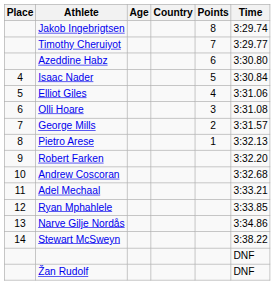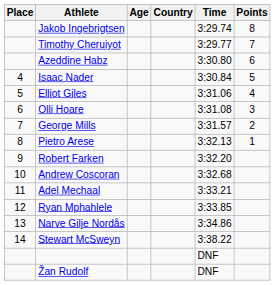 <table class="wikitable mw-datatable sortable">
 <tr>
 <th>Place</th>
 <th>Athlete</th>
 <th>Age</th>
 <th>Country</th>
+<th>Time</th>
 <th>Points</th>
-<th>Time</th>
 </tr>
 <tr>
 <td align=center></td>
 <td><a href='#'>Jakob Ingebrigtsen</a></td>
 <td></td>
 <td></td>
+<td>3:29.74</td>
 <td align=center>8</td>
-<td>3:29.74</td>
 </tr>
 <tr>
 <td align=center></td>
 <td><a href='#'>Timothy Cheruiyot</a></td>
 <td></td>
 <td></td>
+<td>3:29.77</td>
 <td align=center>7</td>
-<td>3:29.77</td>
 </tr>
 <tr>
 <td align=center></td>
 <td><a href='#'>Azeddine Habz</a></td>
 <td></td>
 <td></td>
+<td>3:30.80</td>
 <td align=center>6</td>
-<td>3:30.80</td>
 </tr>
 <tr>
 <td align=center>4</td>
 <td><a href='#'>Isaac Nader</a></td>
 <td></td>
 <td></td>
+<td>3:30.84</td>
 <td align=center>5</td>
-<td>3:30.84</td>
 </tr>
 <tr>
 <td align=center>5</td>
 <td><a href='#'>Elliot Giles</a></td>
 <td></td>
 <td></td>
+<td>3:31.06</td>
 <td align=center>4</td>
-<td>3:31.06</td>
 </tr>
 <tr>
 <td align=center>6</td>
 <td><a href='#'>Olli Hoare</a></td>
 <td></td>
 <td></td>
+<td>3:31.08</td>
 <td align=center>3</td>
-<td>3:31.08</td>
 </tr>
 <tr>
 <td align=center>7</td>
 <td><a href='#'>George Mills</a></td>
 <td></td>
 <td></td>
+<td>3:31.57</td>
 <td align=center>2</td>
-<td>3:31.57</td>
 </tr>
 <tr>
 <td align=center>8</td>
 <td><a href='#'>Pietro Arese</a></td>
 <td></td>
 <td></td>
+<td>3:32.13</td>
 <td align=center>1</td>
-<td>3:32.13</td>
 </tr>
 <tr>
 <td align=center>9</td>
 <td><a href='#'>Robert Farken</a></td>
 <td></td>
 <td></td>
+<td>3:32.20</td>
 <td align=center></td>
-<td>3:32.20</td>
 </tr>
 <tr>
 <td align=center>10</td>
 <td><a href='#'>Andrew Coscoran</a></td>
 <td></td>
 <td></td>
+<td>3:32.68</td>
 <td align=center></td>
-<td>3:32.68</td>
 </tr>
 <tr>
 <td align=center>11</td>
 <td><a href='#'>Adel Mechaal</a></td>
 <td></td>
 <td></td>
+<td>3:33.21</td>
 <td align=center></td>
-<td>3:33.21</td>
 </tr>
 <tr>
 <td align=center>12</td>
 <td><a href='#'>Ryan Mphahlele</a></td>
 <td></td>
 <td></td>
+<td>3:33.85</td>
 <td align=center></td>
-<td>3:33.85</td>
 </tr>
 <tr>
 <td align=center>13</td>
 <td><a href='#'>Narve Gilje Nordås</a></td>
 <td></td>
 <td></td>
+<td>3:34.86</td>
 <td align=center></td>
-<td>3:34.86</td>
 </tr>
 <tr>
 <td align=center>14</td>
 <td><a href='#'>Stewart McSweyn</a></td>
 <td></td>
 <td></td>
+<td>3:38.22</td>
 <td align=center></td>
-<td>3:38.22</td>
 </tr>
 <tr>
 <td align=center></td>
 <td></td>
 <td></td>
 <td></td>
+<td>DNF</td>
 <td align=center></td>
-<td>DNF</td>
 </tr>
 <tr>
 <td align=center></td>
 <td><a href='#'>Žan Rudolf</a></td>
 <td></td>
 <td></td>
+<td>DNF</td>
 <td align=center></td>
-<td>DNF</td>
 </tr>
 </table>
